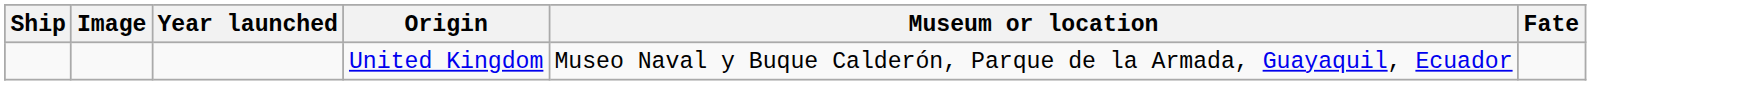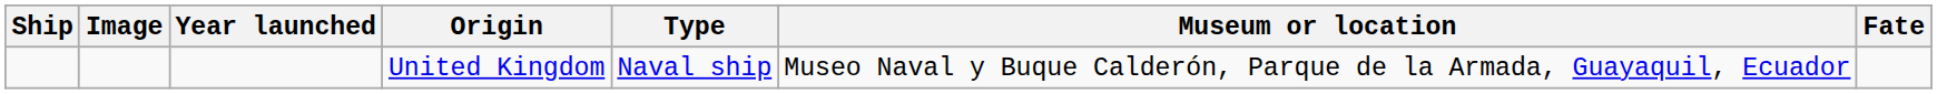 <table class="wikitable sortable">
 <tr>
 <th>Ship</th>
 <th>Image</th>
 <th>Year launched</th>
 <th>Origin</th>
+<th>Type</th>
 <th>Museum or location</th>
 <th>Fate</th>
 </tr>
 <tr>
 <td data-sort-value="Abdón" Calderón></td>
 <td></td>
 <td></td>
 <td> <a href='#'>United Kingdom</a></td>
+<td><a href='#'>Naval ship</a></td>
 <td>Museo Naval y Buque Calderón, Parque de la Armada, <a href='#'>Guayaquil</a>, <a href='#'>Ecuador</a><br></td>
 <td></td>
 </tr>
 </table>
